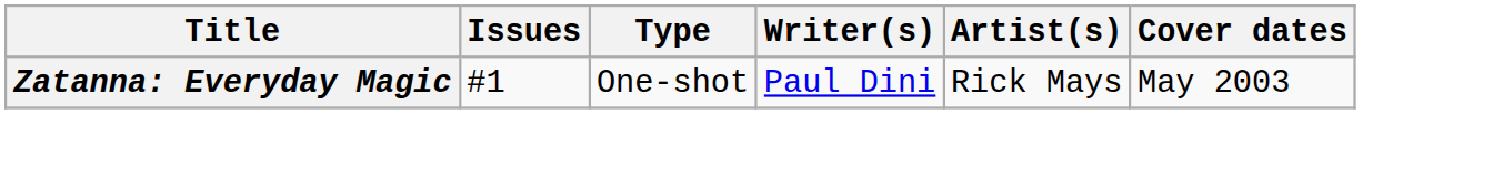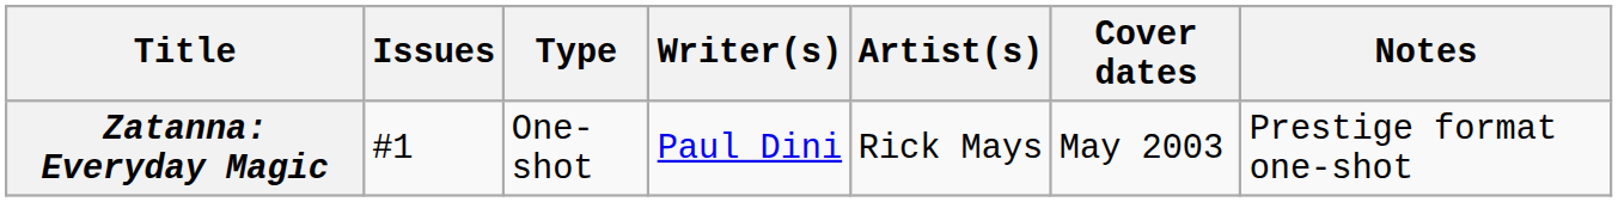 <table class="wikitable">
 <tr>
 <th>Title</th>
 <th>Issues</th>
 <th>Type</th>
 <th>Writer(s)</th>
 <th>Artist(s)</th>
 <th>Cover dates</th>
+<th>Notes</th>
 </tr>
 <tr>
 <th><em>Zatanna: Everyday Magic</em></th>
 <td>#1</td>
 <td>One-shot</td>
 <td><a href='#'>Paul Dini</a></td>
 <td>Rick Mays</td>
 <td>May 2003</td>
+<td>Prestige format one-shot</td>
 </tr>
 </table>
